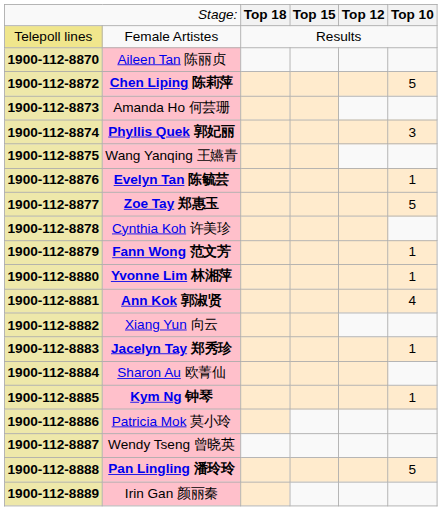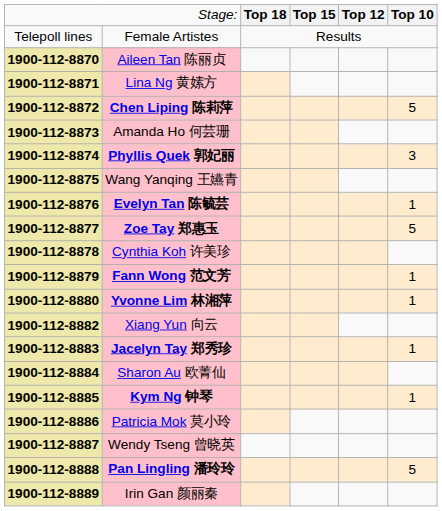 <table class="wikitable">
 <tr>
 <td colspan=2 align="right"><em>Stage:</em></td>
 <th align="center">Top 18</th>
 <th align="center">Top 15</th>
 <th align="center">Top 12</th>
 <th align="center">Top 10</th>
 </tr>
 <tr>
-<td colspan=1 align="center" style="background: khaki;">Telepoll lines</td>
+<td colspan=1 align="center">Telepoll lines</td>
 <td colspan=1 align="center">Female Artistes</td>
 <td colspan="4" align="center">Results</td>
 </tr>
 <tr>
 <td bgcolor="palegoldenrod" align="center"><strong>1900-112-8870</strong></td>
 <td bgcolor="pink" align="center"><a href='#'>Aileen Tan</a> 陈丽贞</td>
 <td></td>
+<td></td>
+<td></td>
+<td></td>
+</tr>
+<tr>
+<td bgcolor="palegoldenrod" align="center"><strong>1900-112-8871</strong></td>
+<td bgcolor="pink" align="center"><a href='#'>Lina Ng</a> 黄嫊方</td>
+<td bgcolor="#FFEBCD"></td>
 <td></td>
 <td></td>
 <td></td>
 </tr>
 <tr>
 <td bgcolor="palegoldenrod" align="center"><strong>1900-112-8872</strong></td>
 <td bgcolor="pink" align="center"><strong><a href='#'>Chen Liping</a> 陈莉萍</strong></td>
 <td bgcolor="#FFEBCD"></td>
 <td bgcolor="#FFEBCD"></td>
 <td bgcolor="#FFEBCD"></td>
 <td bgcolor="#FFEBCD" align="center">5</td>
 </tr>
 <tr>
 <td bgcolor="palegoldenrod" align="center"><strong>1900-112-8873</strong></td>
 <td bgcolor="pink" align="center">Amanda Ho 何芸珊</td>
 <td bgcolor="#FFEBCD"></td>
 <td bgcolor="#FFEBCD"></td>
 <td></td>
 <td></td>
 </tr>
 <tr>
 <td bgcolor="palegoldenrod" align="center"><strong>1900-112-8874</strong></td>
 <td bgcolor="pink" align="center"><strong><a href='#'>Phyllis Quek</a> 郭妃丽</strong></td>
 <td bgcolor="#FFEBCD"></td>
 <td bgcolor="#FFEBCD"></td>
 <td bgcolor="#FFEBCD"></td>
 <td bgcolor="#FFEBCD" align="center">3</td>
 </tr>
 <tr>
 <td bgcolor="palegoldenrod" align="center"><strong>1900-112-8875</strong></td>
 <td bgcolor="pink" align="center">Wang Yanqing 王嬿青</td>
 <td bgcolor="#FFEBCD"></td>
 <td bgcolor="#FFEBCD"></td>
 <td></td>
 <td></td>
 </tr>
 <tr>
 <td bgcolor="palegoldenrod" align="center"><strong>1900-112-8876</strong></td>
 <td bgcolor="pink" align="center"><strong><a href='#'>Evelyn Tan</a> 陈毓芸</strong></td>
 <td bgcolor="#FFEBCD"></td>
 <td bgcolor="#FFEBCD"></td>
 <td bgcolor="#FFEBCD"></td>
 <td bgcolor="#FFEBCD" align="center">1</td>
 </tr>
 <tr>
 <td bgcolor="palegoldenrod" align="center"><strong>1900-112-8877</strong></td>
 <td bgcolor="pink" align="center"><strong><a href='#'>Zoe Tay</a> 郑惠玉</strong></td>
 <td bgcolor="#FFEBCD"></td>
 <td bgcolor="#FFEBCD"></td>
 <td bgcolor="#FFEBCD"></td>
 <td bgcolor="#FFEBCD" align="center">5</td>
 </tr>
 <tr>
 <td bgcolor="palegoldenrod" align="center"><strong>1900-112-8878</strong></td>
 <td bgcolor="pink" align="center"><a href='#'>Cynthia Koh</a> 许美珍</td>
 <td bgcolor="#FFEBCD"></td>
 <td bgcolor="#FFEBCD"></td>
 <td bgcolor="#FFEBCD"></td>
 <td></td>
 </tr>
 <tr>
 <td bgcolor="palegoldenrod" align="center"><strong>1900-112-8879</strong></td>
 <td bgcolor="pink" align="center"><strong><a href='#'>Fann Wong</a> 范文芳</strong></td>
 <td bgcolor="#FFEBCD"></td>
 <td bgcolor="#FFEBCD"></td>
 <td bgcolor="#FFEBCD"></td>
 <td bgcolor="#FFEBCD" align="center">1</td>
 </tr>
 <tr>
 <td bgcolor="palegoldenrod" align="center"><strong>1900-112-8880</strong></td>
 <td bgcolor="pink" align="center"><strong><a href='#'>Yvonne Lim</a> 林湘萍</strong></td>
 <td bgcolor="#FFEBCD"></td>
 <td bgcolor="#FFEBCD"></td>
 <td bgcolor="#FFEBCD"></td>
 <td bgcolor="#FFEBCD" align="center">1</td>
 </tr>
 <tr>
-<td bgcolor="palegoldenrod" align="center"><strong>1900-112-8881</strong></td>
-<td bgcolor="pink" align="center"><strong><a href='#'>Ann Kok</a> 郭淑贤</strong></td>
-<td bgcolor="#FFEBCD"></td>
-<td bgcolor="#FFEBCD"></td>
-<td bgcolor="#FFEBCD"></td>
-<td bgcolor="#FFEBCD" align="center">4</td>
-</tr>
-<tr>
 <td bgcolor="palegoldenrod" align="center"><strong>1900-112-8882</strong></td>
 <td bgcolor="pink" align="center"><a href='#'>Xiang Yun</a> 向云</td>
 <td bgcolor="#FFEBCD"></td>
 <td bgcolor="#FFEBCD"></td>
 <td></td>
 <td></td>
 </tr>
 <tr>
 <td bgcolor="palegoldenrod" align="center"><strong>1900-112-8883</strong></td>
 <td bgcolor="pink" align="center"><strong><a href='#'>Jacelyn Tay</a> 郑秀珍</strong></td>
 <td bgcolor="#FFEBCD"></td>
 <td bgcolor="#FFEBCD"></td>
 <td bgcolor="#FFEBCD"></td>
 <td bgcolor="#FFEBCD" align="center">1</td>
 </tr>
 <tr>
 <td bgcolor="palegoldenrod" align="center"><strong>1900-112-8884</strong></td>
 <td bgcolor="pink" align="center"><a href='#'>Sharon Au</a> 欧菁仙</td>
 <td bgcolor="#FFEBCD"></td>
 <td bgcolor="#FFEBCD"></td>
 <td bgcolor="#FFEBCD"></td>
 <td></td>
 </tr>
 <tr>
 <td bgcolor="palegoldenrod" align="center"><strong>1900-112-8885</strong></td>
 <td bgcolor="pink" align="center"><strong><a href='#'>Kym Ng</a> 钟琴</strong></td>
 <td bgcolor="#FFEBCD"></td>
 <td bgcolor="#FFEBCD"></td>
 <td bgcolor="#FFEBCD"></td>
 <td bgcolor="#FFEBCD" align="center">1</td>
 </tr>
 <tr>
 <td bgcolor="palegoldenrod" align="center"><strong>1900-112-8886</strong></td>
 <td bgcolor="pink" align="center"><a href='#'>Patricia Mok</a> 莫小玲</td>
 <td bgcolor="#FFEBCD"></td>
 <td></td>
 <td></td>
 <td></td>
 </tr>
 <tr>
 <td bgcolor="palegoldenrod" align="center"><strong>1900-112-8887</strong></td>
 <td bgcolor="pink" align="center">Wendy Tseng 曾晓英</td>
 <td></td>
 <td></td>
 <td></td>
 <td></td>
 </tr>
 <tr>
 <td bgcolor="palegoldenrod" align="center"><strong>1900-112-8888</strong></td>
 <td bgcolor="pink" align="center"><strong><a href='#'>Pan Lingling</a> 潘玲玲</strong></td>
 <td bgcolor="#FFEBCD"></td>
 <td bgcolor="#FFEBCD"></td>
 <td bgcolor="#FFEBCD"></td>
 <td bgcolor="#FFEBCD" align="center">5</td>
 </tr>
 <tr>
 <td bgcolor="palegoldenrod" align="center"><strong>1900-112-8889</strong></td>
 <td bgcolor="pink" align="center">Irin Gan 颜丽秦</td>
 <td bgcolor="#FFEBCD"></td>
 <td></td>
 <td></td>
 <td></td>
 </tr>
 </table>
